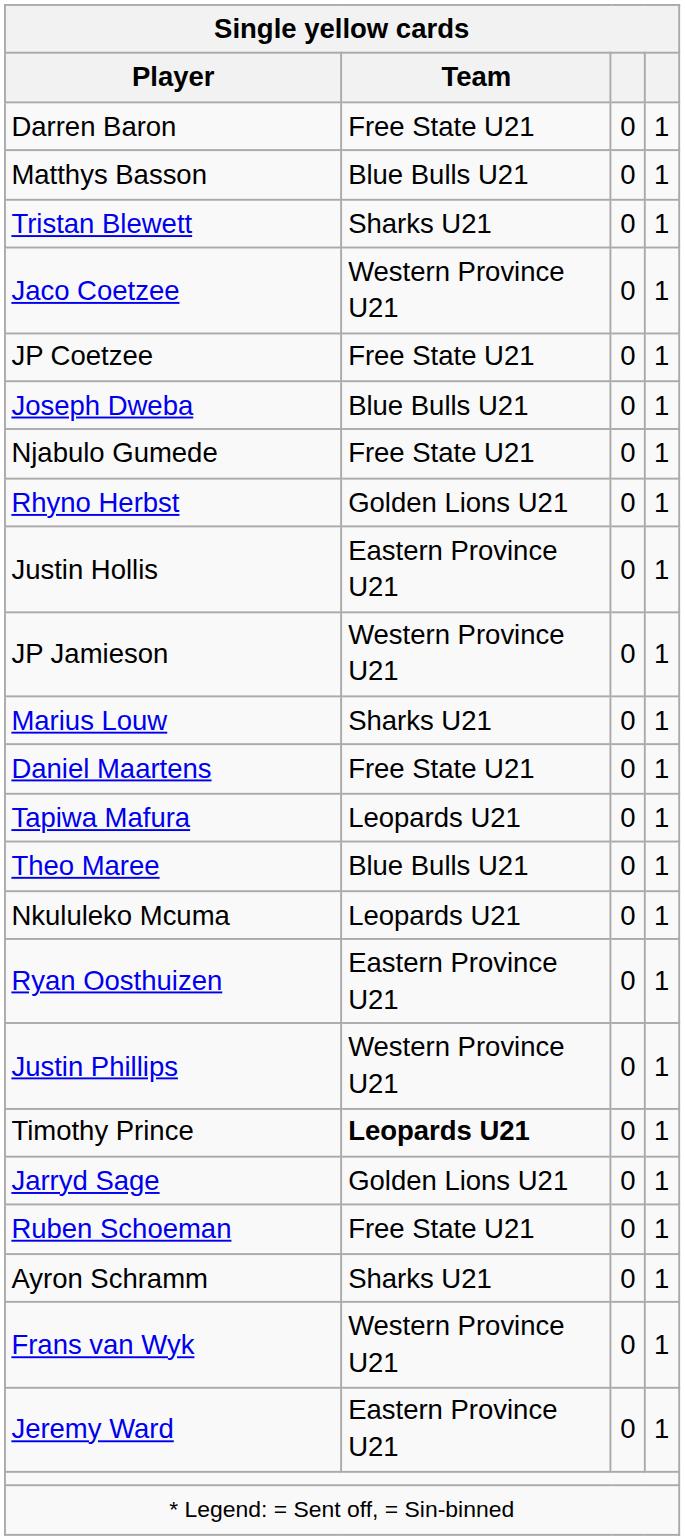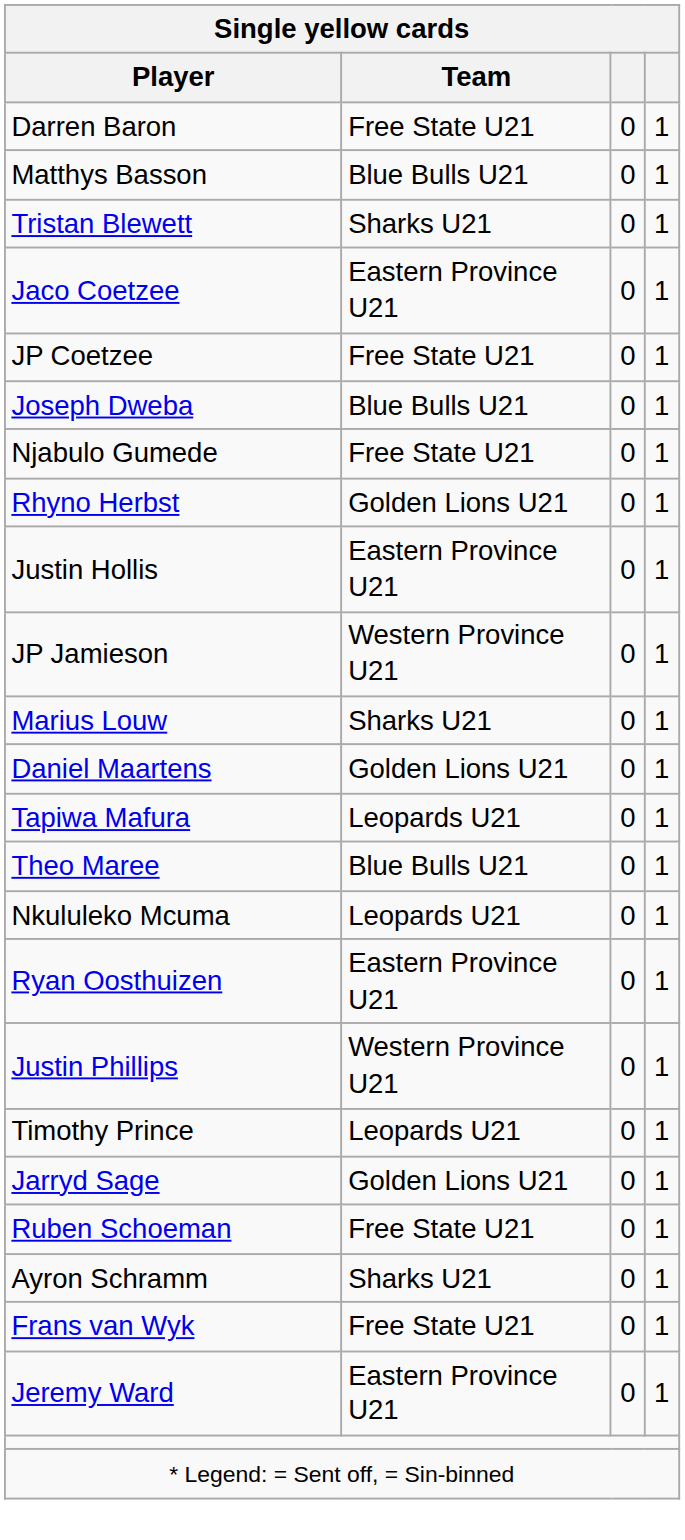 <table class="wikitable collapsible collapsed sortable" style="text-align:center; line-height:130%; font-size:90%; width:40%;">
 <tr>
 <th colspan=4>Single yellow cards</th>
 </tr>
 <tr>
 <th style="width:50%;">Player</th>
 <th style="width:40%;">Team</th>
 <th style="width:5%;"></th>
 <th style="width:5%;"><br></th>
 </tr>
 <tr>
 <td style="text-align:left;">Darren Baron</td>
 <td style="text-align:left;">Free State U21</td>
 <td>0</td>
 <td>1</td>
 </tr>
 <tr>
 <td style="text-align:left;">Matthys Basson</td>
 <td style="text-align:left;">Blue Bulls U21</td>
 <td>0</td>
 <td>1</td>
 </tr>
 <tr>
 <td style="text-align:left;"><a href='#'>Tristan Blewett</a></td>
 <td style="text-align:left;">Sharks U21</td>
 <td>0</td>
 <td>1</td>
 </tr>
 <tr>
 <td style="text-align:left;"><a href='#'>Jaco Coetzee</a></td>
-<td style="text-align:left;">Western Province U21</td>
+<td style="text-align:left;">Eastern Province U21</td>
 <td>0</td>
 <td>1</td>
 </tr>
 <tr>
 <td style="text-align:left;">JP Coetzee</td>
 <td style="text-align:left;">Free State U21</td>
 <td>0</td>
 <td>1</td>
 </tr>
 <tr>
 <td style="text-align:left;"><a href='#'>Joseph Dweba</a></td>
 <td style="text-align:left;">Blue Bulls U21</td>
 <td>0</td>
 <td>1</td>
 </tr>
 <tr>
 <td style="text-align:left;">Njabulo Gumede</td>
 <td style="text-align:left;">Free State U21</td>
 <td>0</td>
 <td>1</td>
 </tr>
 <tr>
 <td style="text-align:left;"><a href='#'>Rhyno Herbst</a></td>
 <td style="text-align:left;">Golden Lions U21</td>
 <td>0</td>
 <td>1</td>
 </tr>
 <tr>
 <td style="text-align:left;">Justin Hollis</td>
 <td style="text-align:left;">Eastern Province U21</td>
 <td>0</td>
 <td>1</td>
 </tr>
 <tr>
 <td style="text-align:left;">JP Jamieson</td>
 <td style="text-align:left;">Western Province U21</td>
 <td>0</td>
 <td>1</td>
 </tr>
 <tr>
 <td style="text-align:left;"><a href='#'>Marius Louw</a></td>
 <td style="text-align:left;">Sharks U21</td>
 <td>0</td>
 <td>1</td>
 </tr>
 <tr>
 <td style="text-align:left;"><a href='#'>Daniel Maartens</a></td>
-<td style="text-align:left;">Free State U21</td>
+<td style="text-align:left;">Golden Lions U21</td>
 <td>0</td>
 <td>1</td>
 </tr>
 <tr>
 <td style="text-align:left;"><a href='#'>Tapiwa Mafura</a></td>
 <td style="text-align:left;">Leopards U21</td>
 <td>0</td>
 <td>1</td>
 </tr>
 <tr>
 <td style="text-align:left;"><a href='#'>Theo Maree</a></td>
 <td style="text-align:left;">Blue Bulls U21</td>
 <td>0</td>
 <td>1</td>
 </tr>
 <tr>
 <td style="text-align:left;">Nkululeko Mcuma</td>
 <td style="text-align:left;">Leopards U21</td>
 <td>0</td>
 <td>1</td>
 </tr>
 <tr>
 <td style="text-align:left;"><a href='#'>Ryan Oosthuizen</a></td>
 <td style="text-align:left;">Eastern Province U21</td>
 <td>0</td>
 <td>1</td>
 </tr>
 <tr>
 <td style="text-align:left;"><a href='#'>Justin Phillips</a></td>
 <td style="text-align:left;">Western Province U21</td>
 <td>0</td>
 <td>1</td>
 </tr>
 <tr>
 <td style="text-align:left;">Timothy Prince</td>
-<td style="text-align:left;"><strong>Leopards U21</strong></td>
+<td style="text-align:left;">Leopards U21</td>
 <td>0</td>
 <td>1</td>
 </tr>
 <tr>
 <td style="text-align:left;"><a href='#'>Jarryd Sage</a></td>
 <td style="text-align:left;">Golden Lions U21</td>
 <td>0</td>
 <td>1</td>
 </tr>
 <tr>
 <td style="text-align:left;"><a href='#'>Ruben Schoeman</a></td>
 <td style="text-align:left;">Free State U21</td>
 <td>0</td>
 <td>1</td>
 </tr>
 <tr>
 <td style="text-align:left;">Ayron Schramm</td>
 <td style="text-align:left;">Sharks U21</td>
 <td>0</td>
 <td>1</td>
 </tr>
 <tr>
 <td style="text-align:left;"><a href='#'>Frans van Wyk</a></td>
-<td style="text-align:left;">Western Province U21</td>
+<td style="text-align:left;">Free State U21</td>
 <td>0</td>
 <td>1</td>
 </tr>
 <tr>
 <td style="text-align:left;"><a href='#'>Jeremy Ward</a></td>
 <td style="text-align:left;">Eastern Province U21</td>
 <td>0</td>
 <td>1</td>
 </tr>
 <tr>
 <td colspan="100%"></td>
 </tr>
 <tr>
 <td colspan="100%"><small>* Legend:  = Sent off,  = Sin-binned</small></td>
 </tr>
 </table>
